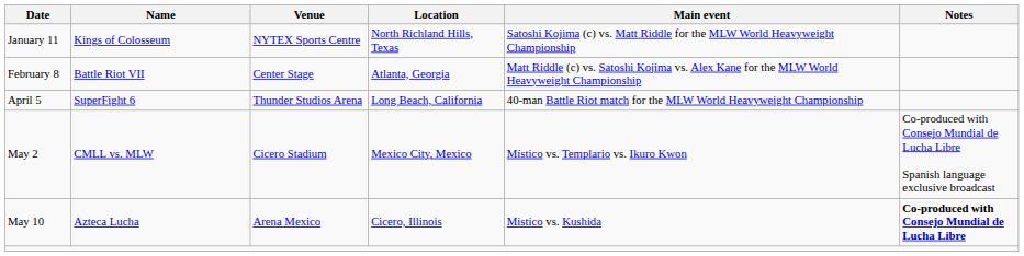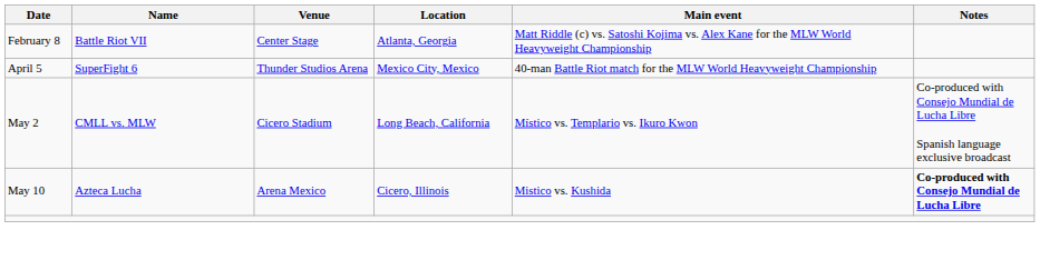 <table class="sortable wikitable succession-box" style="font-size:85%; font-size:85%">
 <tr>
 <th scope="col" width="70">Date</th>
 <th scope="col" width="200">Name</th>
 <th scope="col" width="130">Venue</th>
 <th scope="col" width="150">Location</th>
 <th scope="col" width="450">Main event</th>
 <th scope="col" width="130">Notes</th>
-</tr>
-<tr>
-<td>January 11</td>
-<td><a href='#'>Kings of Colosseum</a></td>
-<td><a href='#'>NYTEX Sports Centre</a></td>
-<td><a href='#'>North Richland Hills, Texas</a></td>
-<td><a href='#'>Satoshi Kojima</a> (c) vs. <a href='#'>Matt Riddle</a> for the <a href='#'>MLW World Heavyweight Championship</a><br></td>
-<td></td>
 </tr>
 <tr>
 <td>February 8</td>
 <td><a href='#'>Battle Riot VII</a></td>
 <td><a href='#'>Center Stage</a></td>
 <td><a href='#'>Atlanta, Georgia</a></td>
 <td><a href='#'>Matt Riddle</a> (c) vs. <a href='#'>Satoshi Kojima</a> vs. <a href='#'>Alex Kane</a> for the <a href='#'>MLW World Heavyweight Championship</a><br></td>
 <td></td>
 </tr>
 <tr>
 <td>April 5</td>
 <td><a href='#'>SuperFight 6</a></td>
 <td><a href='#'>Thunder Studios Arena</a></td>
-<td><a href='#'>Long Beach, California</a></td>
+<td><a href='#'>Mexico City, Mexico</a></td>
 <td>40-man <a href='#'>Battle Riot match</a> for the <a href='#'>MLW World Heavyweight Championship</a></td>
 <td></td>
 </tr>
 <tr>
 <td>May 2</td>
 <td><a href='#'>CMLL vs. MLW</a></td>
 <td><a href='#'>Cicero Stadium</a></td>
-<td><a href='#'>Mexico City, Mexico</a></td>
+<td><a href='#'>Long Beach, California</a></td>
 <td><a href='#'>Místico</a> vs. <a href='#'>Templario</a> vs. <a href='#'>Ikuro Kwon</a></td>
 <td>Co-produced with <a href='#'>Consejo Mundial de Lucha Libre</a><br><br>Spanish language exclusive broadcast</td>
 </tr>
 <tr>
 <td>May 10</td>
 <td><a href='#'>Azteca Lucha</a></td>
 <td><a href='#'>Arena Mexico</a></td>
 <td><a href='#'>Cicero, Illinois</a></td>
 <td><a href='#'>Mistico</a> vs. <a href='#'>Kushida</a></td>
 <td><strong>Co-produced with <a href='#'>Consejo Mundial de Lucha Libre</a></strong></td>
 </tr>
 <tr>
 <td colspan="6"></td>
 </tr>
 </table>
